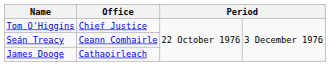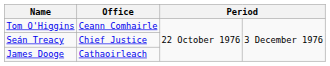 <table class="wikitable">
 <tr>
 <th>Name</th>
 <th>Office</th>
 <th colspan=2>Period</th>
 </tr>
 <tr>
 <td><a href='#'>Tom O'Higgins</a></td>
-<td><a href='#'>Chief Justice</a></td>
+<td><a href='#'>Ceann Comhairle</a></td>
 <td rowspan=3>22 October 1976</td>
 <td rowspan=3>3 December 1976</td>
 </tr>
 <tr>
 <td><a href='#'>Seán Treacy</a></td>
-<td><a href='#'>Ceann Comhairle</a></td>
+<td><a href='#'>Chief Justice</a></td>
 </tr>
 <tr>
 <td><a href='#'>James Dooge</a></td>
 <td><a href='#'>Cathaoirleach</a></td>
 </tr>
 </table>
